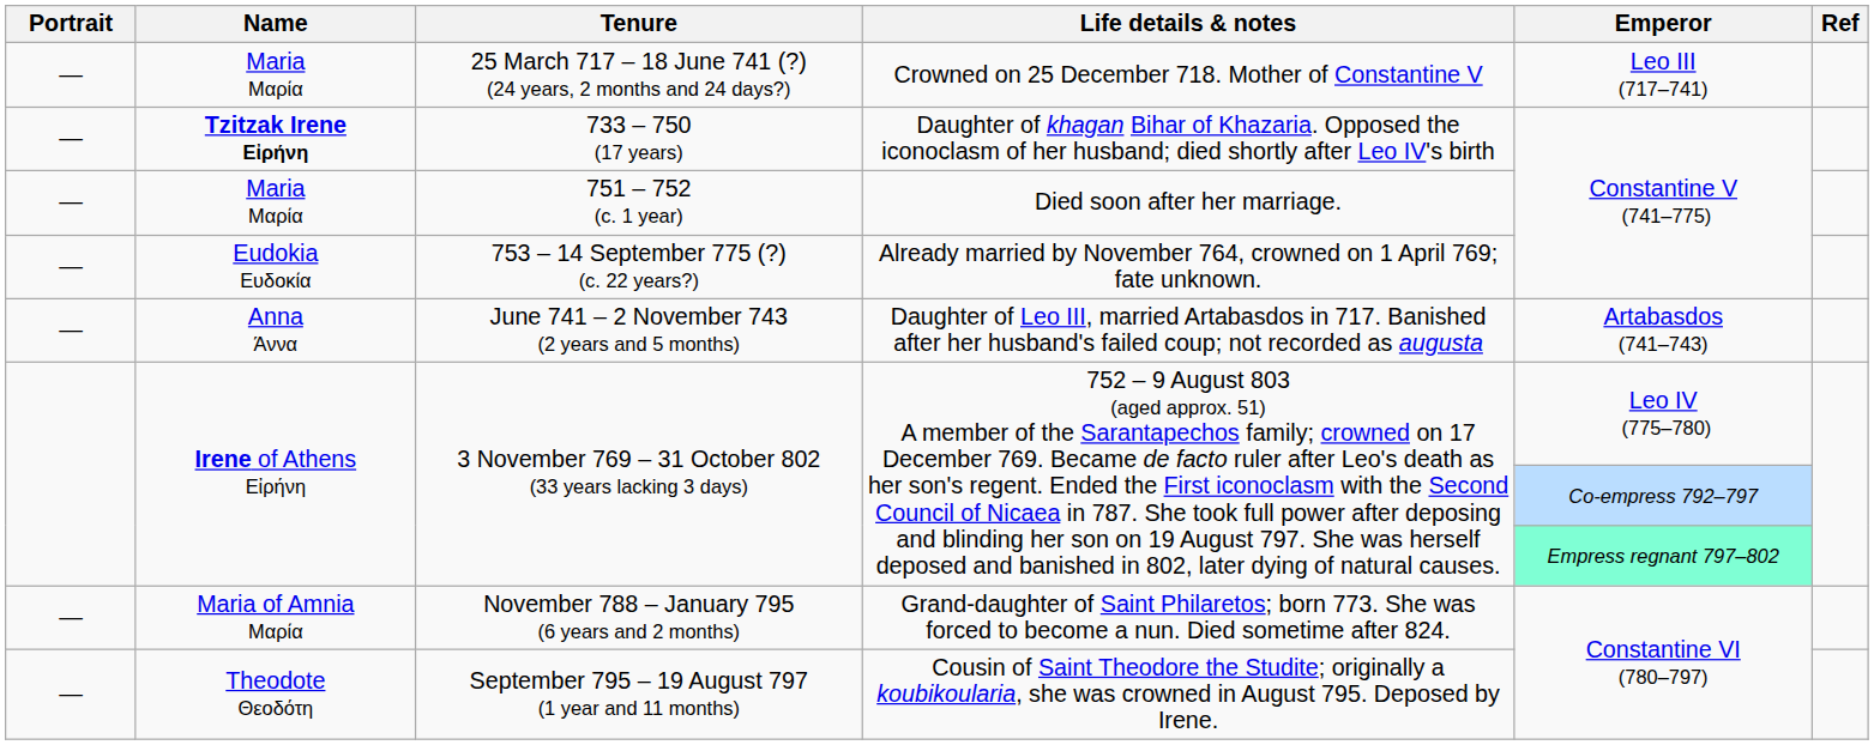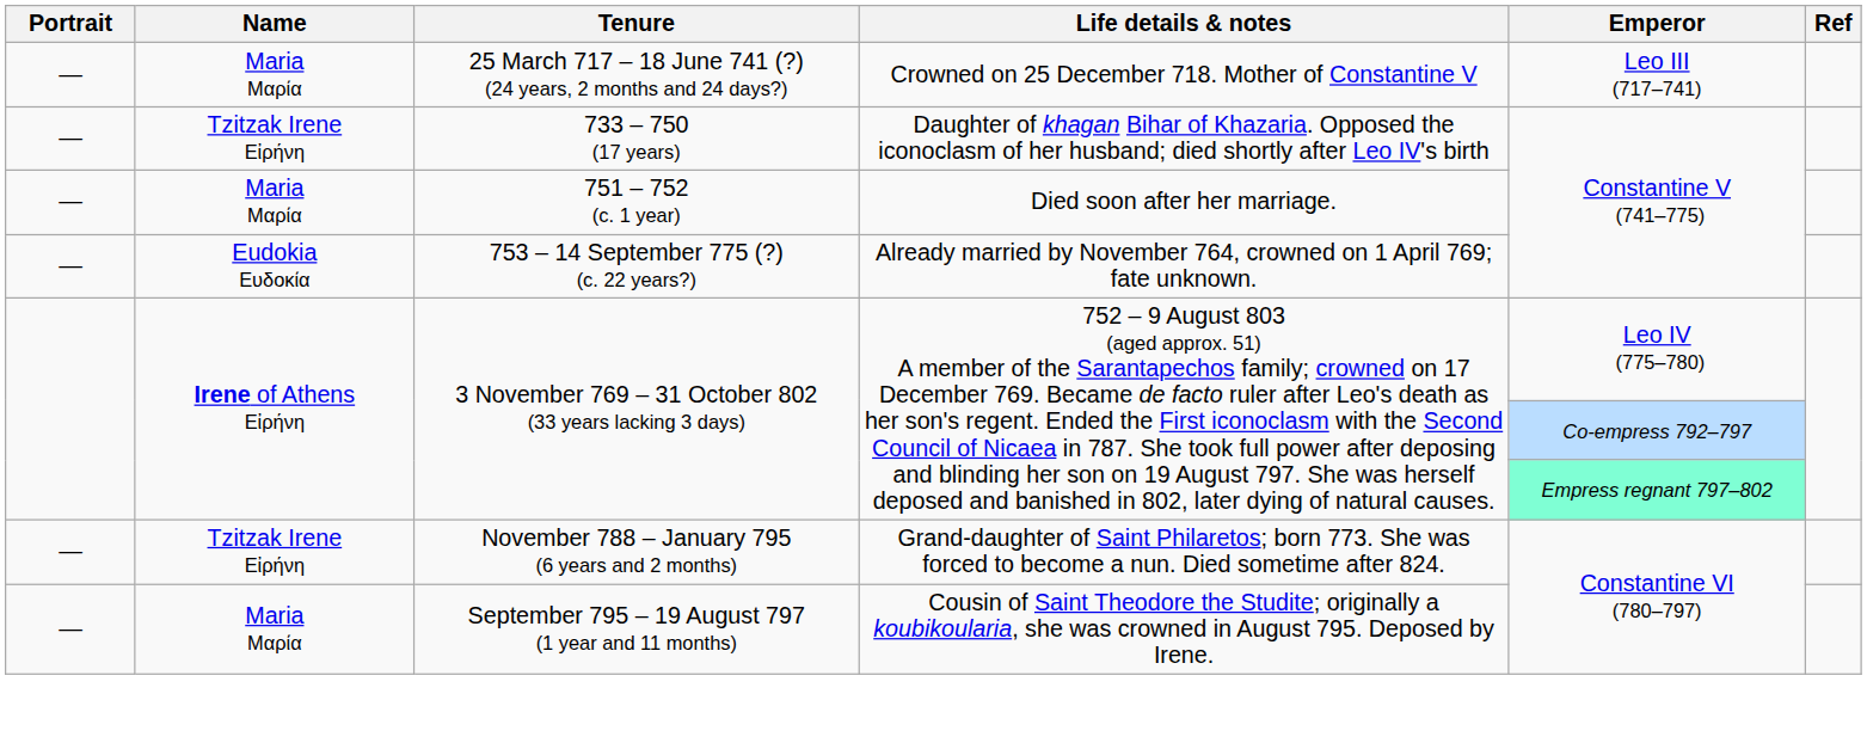 <table class="wikitable" style="width:100%; text-align:center;">
 <tr>
 <th width="7%">Portrait</th>
 <th width="15%">Name</th>
 <th width="24%">Tenure</th>
 <th width="35%">Life details & notes</th>
 <th width="16%">Emperor</th>
 <th width="3%">Ref</th>
 </tr>
 <tr>
 <td>—</td>
 <td><a href='#'>Maria</a><br><small>Μαρία</small></td>
 <td>25 March 717 – 18 June 741 (?)<br><small>(24 years, 2 months and 24 days?)</small></td>
 <td>Crowned on 25 December 718. Mother of <a href='#'>Constantine V</a></td>
 <td><a href='#'>Leo III</a><br><small>(717–741)</small></td>
 <td></td>
 </tr>
 <tr>
 <td>—</td>
-<td><strong><a href='#'>Tzitzak Irene</a><br><small>Εἰρήνη</small></strong></td>
+<td><a href='#'>Tzitzak Irene</a><br><small>Εἰρήνη</small></td>
 <td>733 – 750<br><small>(17 years)</small></td>
 <td>Daughter of <em><a href='#'>khagan</a></em> <a href='#'>Bihar of Khazaria</a>. Opposed the iconoclasm of her husband; died shortly after <a href='#'>Leo IV</a>'s birth</td>
 <td rowspan="3"><a href='#'>Constantine V</a><br> <small>(741–775)</small></td>
 <td></td>
 </tr>
 <tr>
 <td>—</td>
 <td><a href='#'>Maria</a><br><small>Μαρία</small></td>
 <td> 751 – 752<br><small>(c. 1 year)</small></td>
 <td>Died soon after her marriage.</td>
 <td></td>
 </tr>
 <tr>
 <td>—</td>
 <td><a href='#'>Eudokia</a><br><small>Ευδοκία</small></td>
 <td> 753 – 14 September 775 (?)<br><small>(c. 22 years?)</small></td>
 <td>Already married by November 764, crowned on 1 April 769; fate unknown.</td>
 <td></td>
 </tr>
 <tr>
-<td>—</td>
-<td><a href='#'>Anna</a><br><small>Άννα</small></td>
-<td>June 741 – 2 November 743<br><small>(2 years and 5 months)</small></td>
-<td>Daughter of <a href='#'>Leo III</a>, married Artabasdos in 717. Banished after her husband's failed coup; not recorded as <em><a href='#'>augusta</a></em></td>
-<td><a href='#'>Artabasdos</a><br><small>(741–743)</small></td>
-<td></td>
-</tr>
-<tr>
 <td rowspan="3"></td>
 <td rowspan="3"><a href='#'><strong>Irene</strong> of Athens</a><br><small>Εἰρήνη</small></td>
 <td rowspan="3">3 November 769 – 31 October 802<br><small>(33 years lacking 3 days)</small></td>
 <td rowspan="3"> 752 – 9 August 803<br><small>(aged approx. 51)</small><br>A member of the <a href='#'>Sarantapechos</a> family; <a href='#'>crowned</a> on 17 December 769. Became <em>de facto</em> ruler after Leo's death as her son's regent. Ended the <a href='#'>First iconoclasm</a> with the <a href='#'>Second Council of Nicaea</a> in 787. She took full power after deposing and blinding her son on 19 August 797. She was herself deposed and banished in 802, later dying of natural causes.</td>
 <td><a href='#'>Leo IV</a><br> <small>(775–780)</small></td>
 <td rowspan="3"><br></td>
 </tr>
 <tr>
 <td style="background:#baddff;"><small><em>Co-empress 792–797</em></small></td>
 </tr>
 <tr>
 <td style="background:#7FFFD4;"><small><em>Empress regnant 797–802</em></small></td>
 </tr>
 <tr>
 <td>—</td>
-<td><a href='#'>Maria of Amnia</a><br><small>Μαρία</small></td>
+<td><a href='#'>Tzitzak Irene</a><br><small>Εἰρήνη</small></td>
 <td>November 788 – January 795<br><small>(6 years and 2 months)</small></td>
 <td>Grand-daughter of <a href='#'>Saint Philaretos</a>; born  773. She was forced to become a nun. Died sometime after 824.</td>
 <td rowspan="2"><a href='#'>Constantine VI</a><br><small>(780–797)</small></td>
 <td></td>
 </tr>
 <tr>
 <td>—</td>
-<td><a href='#'>Theodote</a><br><small>Θεοδότη</small></td>
+<td><a href='#'>Maria</a><br><small>Μαρία</small></td>
 <td>September 795 – 19 August 797<br><small>(1 year and 11 months)</small></td>
 <td>Cousin of <a href='#'>Saint Theodore the Studite</a>; originally a <em><a href='#'>koubikoularia</a></em>, she was crowned in August 795. Deposed by Irene.</td>
 <td></td>
 </tr>
 </table>
